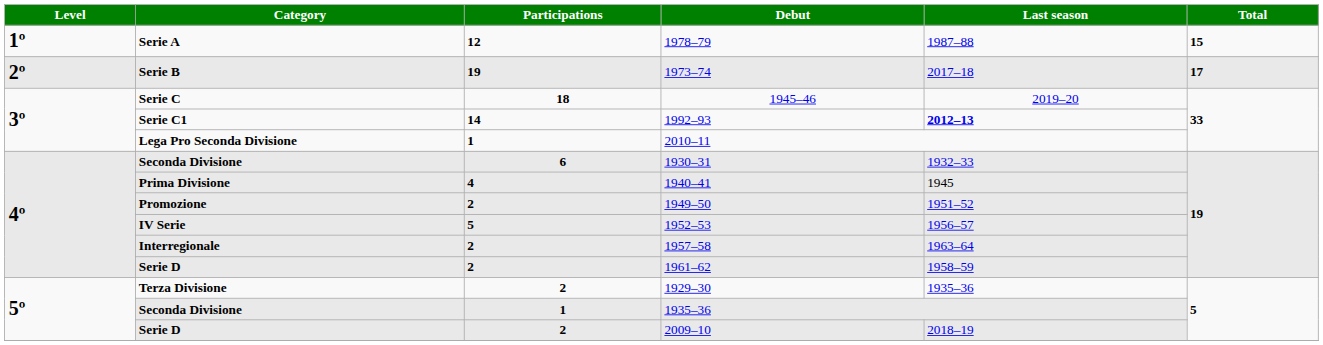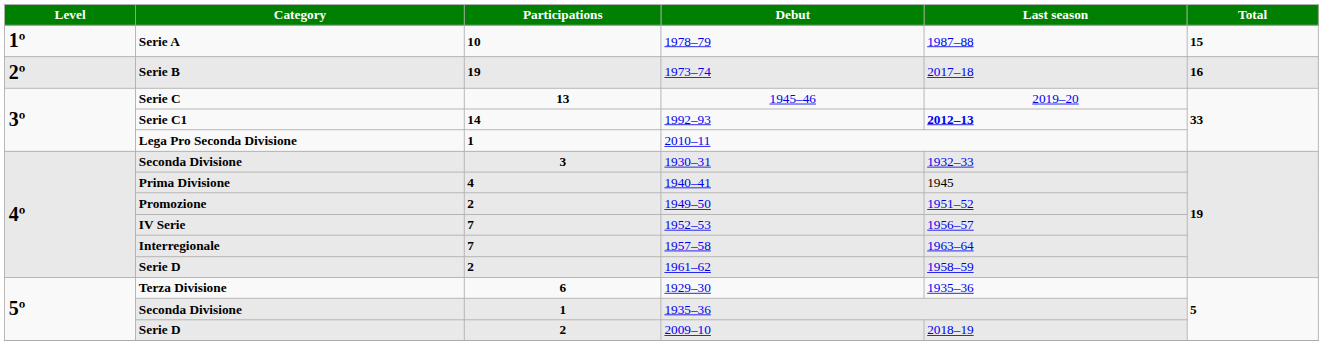 <table class="wikitable center" width=100%>
 <tr>
 <th style="background:green; color:white" width="10%">Level</th>
 <th style="background:green; color:white" width="25%">Category</th>
 <th style="background:green; color:white" width="15%">Participations</th>
 <th style="background:green; color:white" width=20%>Debut</th>
 <th style="background:green; color:white" width=20%>Last season</th>
 <th style="background:green; color:white" width="10%">Total</th>
 </tr>
 <tr>
 <td rowspan=1 style="font-size:150%"><strong>1º</strong></td>
 <td><strong>Serie A</strong></td>
-<td><strong>12</strong></td>
+<td><strong>10</strong></td>
 <td><a href='#'>1978–79</a></td>
 <td><a href='#'>1987–88</a></td>
 <td rowspan=1><strong>15</strong></td>
 </tr>
 <tr bgcolor="#e9e9e9">
 <td rowspan=1 style="font-size:150%"><strong>2º</strong></td>
 <td><strong>Serie B</strong></td>
 <td><strong>19</strong></td>
 <td><a href='#'>1973–74</a></td>
 <td><a href='#'>2017–18</a></td>
-<td rowspan="1"><strong>17</strong></td>
+<td rowspan="1"><strong>16</strong></td>
 </tr>
 <tr>
 <td rowspan="3" style="font-size:150%"><strong>3º</strong></td>
 <td><strong>Serie C</strong></td>
-<td align="center"><strong>18</strong></td>
+<td align="center"><strong>13</strong></td>
 <td align="center"><a href='#'>1945–46</a></td>
 <td align="center"><a href='#'>2019–20</a></td>
 <td rowspan="3"><strong>33</strong></td>
 </tr>
 <tr>
 <td><strong>Serie C1</strong></td>
 <td><strong>14</strong></td>
 <td><a href='#'>1992–93</a></td>
 <td><strong><a href='#'>2012–13</a></strong></td>
 </tr>
 <tr>
 <td><strong>Lega Pro Seconda Divisione</strong></td>
 <td><strong>1</strong></td>
 <td colspan="2"><a href='#'>2010–11</a></td>
 </tr>
 <tr bgcolor="#e9e9e9">
 <td rowspan="6" style="font-size:150%"><strong>4º</strong></td>
 <td><strong>Seconda Divisione</strong></td>
-<td align="center"><strong>6</strong></td>
+<td align="center"><strong>3</strong></td>
 <td><a href='#'>1930–31</a></td>
 <td><a href='#'>1932–33</a></td>
 <td rowspan="6"><strong>19</strong></td>
 </tr>
 <tr bgcolor="#e9e9e9">
 <td><strong>Prima Divisione</strong></td>
 <td><strong>4</strong></td>
 <td><a href='#'>1940–41</a></td>
 <td>1945</td>
 </tr>
 <tr bgcolor="#e9e9e9">
 <td><strong>Promozione</strong></td>
 <td><strong>2</strong></td>
 <td><a href='#'>1949–50</a></td>
 <td><a href='#'>1951–52</a></td>
 </tr>
 <tr bgcolor="#e9e9e9">
 <td><strong>IV Serie</strong></td>
-<td><strong>5</strong></td>
+<td><strong>7</strong></td>
 <td><a href='#'>1952–53</a></td>
 <td><a href='#'>1956–57</a></td>
 </tr>
 <tr bgcolor="#e9e9e9">
 <td><strong>Interregionale</strong></td>
-<td><strong>2</strong></td>
+<td><strong>7</strong></td>
 <td><a href='#'>1957–58</a></td>
 <td><a href='#'>1963–64</a></td>
 </tr>
 <tr bgcolor="#e9e9e9">
 <td><strong>Serie D</strong></td>
 <td><strong>2</strong></td>
 <td><a href='#'>1961–62</a></td>
 <td><a href='#'>1958–59</a></td>
 </tr>
 <tr>
 <td rowspan="3" style="font-size:150%"><strong>5º</strong></td>
 <td><strong>Terza Divisione</strong></td>
-<td align="center"><strong>2</strong></td>
+<td align="center"><strong>6</strong></td>
 <td><a href='#'>1929–30</a></td>
 <td><a href='#'>1935–36</a></td>
 <td rowspan="3"><strong>5</strong></td>
 </tr>
 <tr bgcolor="#e9e9e9">
 <td><strong>Seconda Divisione</strong></td>
 <td align="center"><strong>1</strong></td>
 <td colspan="2"><a href='#'>1935–36</a></td>
 </tr>
 <tr bgcolor="#e9e9e9">
 <td><strong>Serie D</strong></td>
 <td align="center"><strong>2</strong></td>
 <td><a href='#'>2009–10</a></td>
 <td><a href='#'>2018–19</a></td>
 </tr>
 <tr>
 </tr>
 </table>
